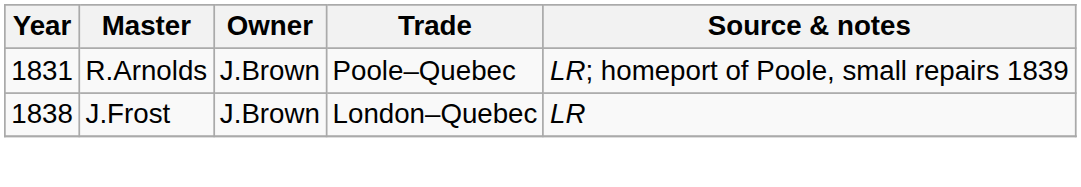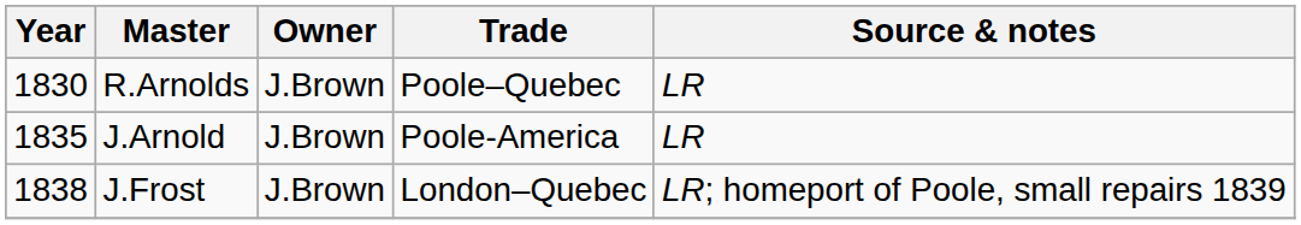 <table class=" wikitable">
 <tr>
 <th>Year</th>
 <th>Master</th>
 <th>Owner</th>
 <th>Trade</th>
 <th>Source & notes</th>
 </tr>
 <tr>
-<td>1831</td>
+<td>1830</td>
 <td>R.Arnolds</td>
 <td>J.Brown</td>
 <td>Poole–Quebec</td>
-<td><em>LR</em>; homeport of Poole, small repairs 1839</td>
+<td><em>LR</em></td>
+</tr>
+<tr>
+<td>1835</td>
+<td>J.Arnold</td>
+<td>J.Brown</td>
+<td>Poole-America</td>
+<td><em>LR</em></td>
 </tr>
 <tr>
 <td>1838</td>
 <td>J.Frost</td>
 <td>J.Brown</td>
 <td>London–Quebec</td>
-<td><em>LR</em></td>
+<td><em>LR</em>; homeport of Poole, small repairs 1839</td>
 </tr>
 <tr>
 </tr>
 </table>
